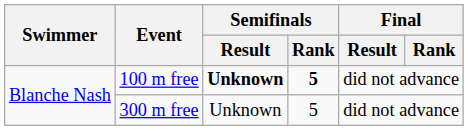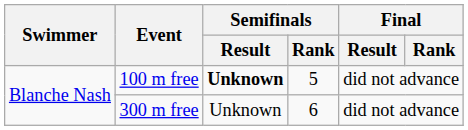 <table class=wikitable style="font-size:90%">
 <tr>
 <th rowspan=2>Swimmer</th>
 <th rowspan=2>Event</th>
 <th colspan=2>Semifinals</th>
 <th colspan=2>Final</th>
 </tr>
 <tr>
 <th>Result</th>
 <th>Rank</th>
 <th>Result</th>
 <th>Rank</th>
 </tr>
 <tr>
 <td rowspan=2><a href='#'>Blanche Nash</a></td>
 <td><a href='#'>100 m free</a></td>
 <td align=center><strong>Unknown</strong></td>
-<td align=center><strong>5</strong></td>
+<td align=center>5</td>
 <td align=center colspan=2>did not advance</td>
 </tr>
 <tr>
 <td><a href='#'>300 m free</a></td>
 <td align=center>Unknown</td>
-<td align=center>5</td>
+<td align=center>6</td>
 <td align=center colspan=2>did not advance</td>
 </tr>
 </table>
